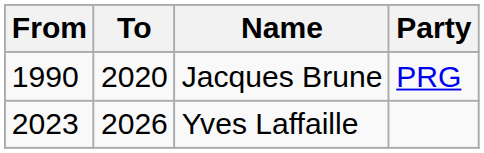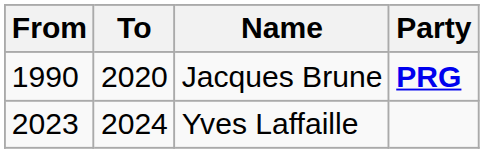 <table class="wikitable">
 <tr>
 <th>From</th>
 <th>To</th>
 <th>Name</th>
 <th>Party</th>
 </tr>
 <tr>
 <td>1990</td>
 <td>2020</td>
 <td>Jacques Brune</td>
-<td><a href='#'>PRG</a></td>
+<td><strong><a href='#'>PRG</a></strong></td>
 </tr>
 <tr>
 <td>2023</td>
-<td>2026</td>
+<td>2024</td>
 <td>Yves Laffaille</td>
 <td></td>
 </tr>
 </table>
